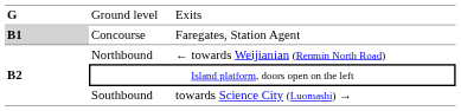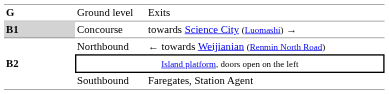 <table cellspacing=0 cellpadding=3>
 <tr>
 <td style="border-top:solid 1px gray;border-bottom:solid 1px gray;" width=100><strong>G</strong></td>
 <td style="border-top:solid 1px gray;border-bottom:solid 1px gray;" width=100>Ground level</td>
 <td style="border-top:solid 1px gray;border-bottom:solid 1px gray;" width=350>Exits</td>
 </tr>
 <tr>
 <td style="background: lightgrey; border-bottom:solid 1px gray;"><strong>B1</strong></td>
 <td style="border-bottom:solid 1px gray;">Concourse</td>
-<td style="border-bottom:solid 1px gray;">Faregates, Station Agent</td>
+<td style="border-bottom:solid 1px gray;">  towards <a href='#'>Science City</a> <small>(<a href='#'>Luomashi</a>)</small> →</td>
 </tr>
 <tr>
 <td style="border-bottom:solid 1px gray;" rowspan=3><strong>B2</strong></td>
 <td>Northbound</td>
 <td>←  towards <a href='#'>Weijianian</a> <small>(<a href='#'>Renmin North Road</a>)</small></td>
 </tr>
 <tr>
 <td style="border-right:solid 2px black;border-left:solid 2px black;border-top:solid 2px black;border-bottom:solid 2px black;text-align:center;" colspan=2><small><a href='#'>Island platform</a>, doors open on the left</small></td>
 </tr>
 <tr>
 <td style="border-bottom:solid 1px gray;">Southbound</td>
-<td style="border-bottom:solid 1px gray;">  towards <a href='#'>Science City</a> <small>(<a href='#'>Luomashi</a>)</small> →</td>
+<td style="border-bottom:solid 1px gray;">Faregates, Station Agent</td>
 </tr>
 </table>
